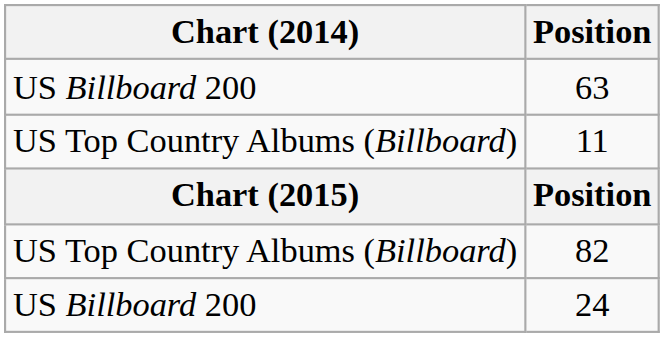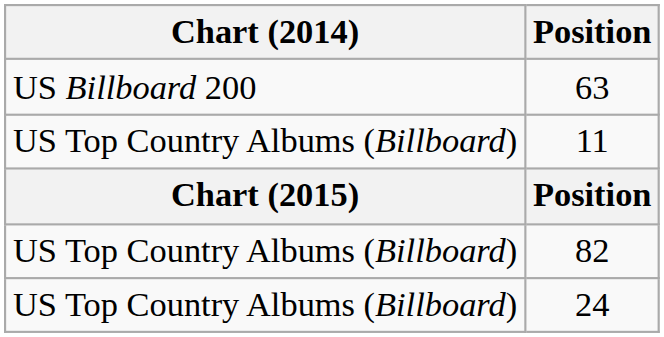 <table class="wikitable">
 <tr>
 <th>Chart (2014)</th>
 <th>Position</th>
 </tr>
 <tr>
 <td>US <em>Billboard</em> 200</td>
 <td style="text-align:center;">63</td>
 </tr>
 <tr>
 <td>US Top Country Albums (<em>Billboard</em>)</td>
 <td style="text-align:center;">11</td>
 </tr>
 <tr>
 <th>Chart (2015)</th>
 <th>Position</th>
 </tr>
 <tr>
 <td>US Top Country Albums (<em>Billboard</em>)</td>
 <td style="text-align:center;">82</td>
 </tr>
 <tr>
-<td>US <em>Billboard</em> 200</td>
+<td>US Top Country Albums (<em>Billboard</em>)</td>
 <td style="text-align:center;">24</td>
 </tr>
 </table>
